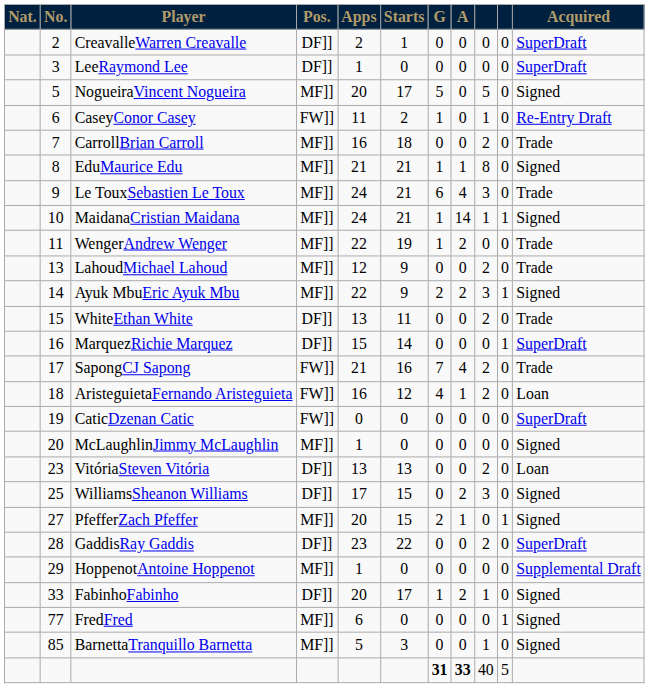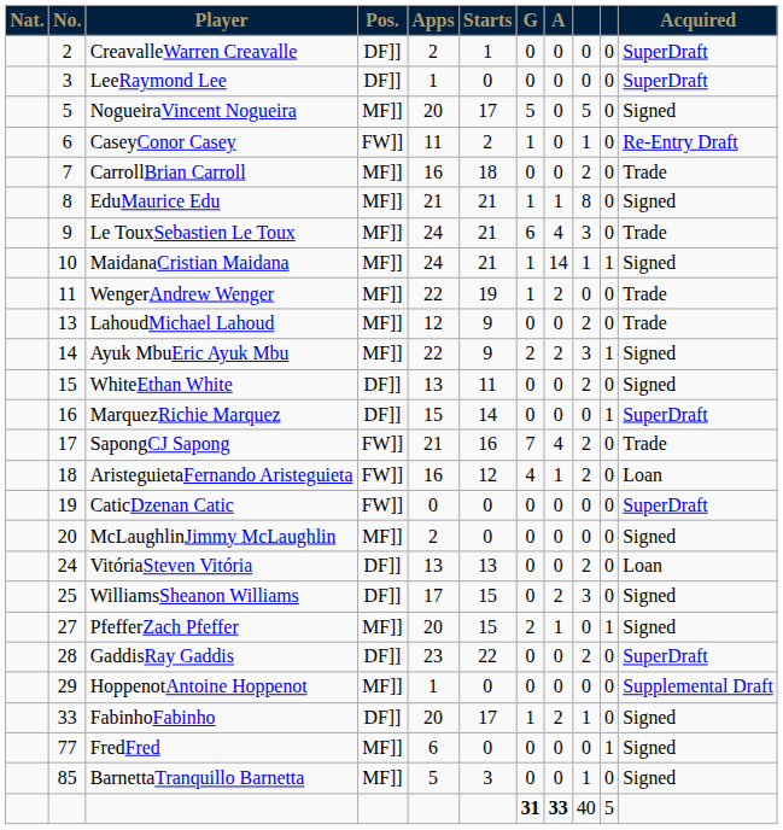 <table | class="wikitable sortable">
 <tr>
 <th style="background:#002040; color:#B19B69; text-align:center;">Nat.</th>
 <th style="background:#002040; color:#B19B69; text-align:center;">No.</th>
 <th style="background:#002040; color:#B19B69; text-align:center;">Player</th>
 <th style="background:#002040; color:#B19B69; text-align:center;">Pos.</th>
 <th style="background:#002040; color:#B19B69; text-align:center;">Apps</th>
 <th style="background:#002040; color:#B19B69; text-align:center;">Starts</th>
 <th style="background:#002040; color:#B19B69; text-align:center;">G</th>
 <th style="background:#002040; color:#B19B69; text-align:center;">A</th>
 <th style="background:#002040; color:#B19B69; text-align:center;"></th>
 <th style="background:#002040; color:#B19B69; text-align:center;"></th>
 <th style="background:#002040; color:#B19B69; text-align:center;">Acquired</th>
 </tr>
 <tr align=center>
 <td></td>
 <td>2</td>
 <td align=left><span>Creavalle</span><a href='#'>Warren Creavalle</a></td>
 <td [[>DF]]</td>
 <td>2</td>
 <td>1</td>
 <td>0</td>
 <td>0</td>
 <td>0</td>
 <td>0</td>
 <td align=left><a href='#'>SuperDraft</a></td>
 </tr>
 <tr align=center>
 <td></td>
 <td>3</td>
 <td align=left><span>Lee</span><a href='#'>Raymond Lee</a></td>
 <td [[>DF]]</td>
 <td>1</td>
 <td>0</td>
 <td>0</td>
 <td>0</td>
 <td>0</td>
 <td>0</td>
 <td align=left><a href='#'>SuperDraft</a></td>
 </tr>
 <tr align=center>
 <td></td>
 <td>5</td>
 <td align=left><span>Nogueira</span><a href='#'>Vincent Nogueira</a></td>
 <td [[>MF]]</td>
 <td>20</td>
 <td>17</td>
 <td>5</td>
 <td>0</td>
 <td>5</td>
 <td>0</td>
 <td align=left>Signed</td>
 </tr>
 <tr align=center>
 <td></td>
 <td>6</td>
 <td align=left><span>Casey</span><a href='#'>Conor Casey</a></td>
 <td [[>FW]]</td>
 <td>11</td>
 <td>2</td>
 <td>1</td>
 <td>0</td>
 <td>1</td>
 <td>0</td>
 <td align=left><a href='#'>Re-Entry Draft</a></td>
 </tr>
 <tr align=center>
 <td></td>
 <td>7</td>
 <td align=left><span>Carroll</span><a href='#'>Brian Carroll</a></td>
 <td [[>MF]]</td>
 <td>16</td>
 <td>18</td>
 <td>0</td>
 <td>0</td>
 <td>2</td>
 <td>0</td>
 <td align=left>Trade</td>
 </tr>
 <tr align=center>
 <td></td>
 <td>8</td>
 <td align=left><span>Edu</span><a href='#'>Maurice Edu</a></td>
 <td [[>MF]]</td>
 <td>21</td>
 <td>21</td>
 <td>1</td>
 <td>1</td>
 <td>8</td>
 <td>0</td>
 <td align=left>Signed</td>
 </tr>
 <tr align=center>
 <td></td>
 <td>9</td>
 <td align=left><span>Le Toux</span><a href='#'>Sebastien Le Toux</a></td>
 <td [[>MF]]</td>
 <td>24</td>
 <td>21</td>
 <td>6</td>
 <td>4</td>
 <td>3</td>
 <td>0</td>
 <td align=left>Trade</td>
 </tr>
 <tr align=center>
 <td></td>
 <td>10</td>
 <td align=left><span>Maidana</span><a href='#'>Cristian Maidana</a></td>
 <td [[>MF]]</td>
 <td>24</td>
 <td>21</td>
 <td>1</td>
 <td>14</td>
 <td>1</td>
 <td>1</td>
 <td align=left>Signed</td>
 </tr>
 <tr align=center>
 <td></td>
 <td>11</td>
 <td align=left><span>Wenger</span><a href='#'>Andrew Wenger</a></td>
 <td [[>MF]]</td>
 <td>22</td>
 <td>19</td>
 <td>1</td>
 <td>2</td>
 <td>0</td>
 <td>0</td>
 <td align=left>Trade</td>
 </tr>
 <tr align=center>
 <td></td>
 <td>13</td>
 <td align=left><span>Lahoud</span><a href='#'>Michael Lahoud</a></td>
 <td [[>MF]]</td>
 <td>12</td>
 <td>9</td>
 <td>0</td>
 <td>0</td>
 <td>2</td>
 <td>0</td>
 <td align=left>Trade</td>
 </tr>
 <tr align=center>
 <td></td>
 <td>14</td>
 <td align=left><span>Ayuk Mbu</span><a href='#'>Eric Ayuk Mbu</a></td>
 <td [[>MF]]</td>
 <td>22</td>
 <td>9</td>
 <td>2</td>
 <td>2</td>
 <td>3</td>
 <td>1</td>
 <td align=left>Signed</td>
 </tr>
 <tr align=center>
 <td></td>
 <td>15</td>
 <td align=left><span>White</span><a href='#'>Ethan White</a></td>
 <td [[>DF]]</td>
 <td>13</td>
 <td>11</td>
 <td>0</td>
 <td>0</td>
 <td>2</td>
 <td>0</td>
-<td align=left>Trade</td>
+<td align=left>Signed</td>
 </tr>
 <tr align=center>
 <td></td>
 <td>16</td>
 <td align=left><span>Marquez</span><a href='#'>Richie Marquez</a></td>
 <td [[>DF]]</td>
 <td>15</td>
 <td>14</td>
 <td>0</td>
 <td>0</td>
 <td>0</td>
 <td>1</td>
 <td align=left><a href='#'>SuperDraft</a></td>
 </tr>
 <tr align=center>
 <td></td>
 <td>17</td>
 <td align=left><span>Sapong</span><a href='#'>CJ Sapong</a></td>
 <td [[>FW]]</td>
 <td>21</td>
 <td>16</td>
 <td>7</td>
 <td>4</td>
 <td>2</td>
 <td>0</td>
 <td align=left>Trade</td>
 </tr>
 <tr align=center>
 <td></td>
 <td>18</td>
 <td align=left><span>Aristeguieta</span><a href='#'>Fernando Aristeguieta</a></td>
 <td [[>FW]]</td>
 <td>16</td>
 <td>12</td>
 <td>4</td>
 <td>1</td>
 <td>2</td>
 <td>0</td>
 <td align=left>Loan</td>
 </tr>
 <tr align=center>
 <td></td>
 <td>19</td>
 <td align=left><span>Catic</span><a href='#'>Dzenan Catic</a></td>
 <td [[>FW]]</td>
 <td>0</td>
 <td>0</td>
 <td>0</td>
 <td>0</td>
 <td>0</td>
 <td>0</td>
 <td align=left><a href='#'>SuperDraft</a></td>
 </tr>
 <tr align=center>
 <td></td>
 <td>20</td>
 <td align=left><span>McLaughlin</span><a href='#'>Jimmy McLaughlin</a></td>
 <td [[>MF]]</td>
-<td>1</td>
+<td>2</td>
 <td>0</td>
 <td>0</td>
 <td>0</td>
 <td>0</td>
 <td>0</td>
 <td align=left>Signed</td>
 </tr>
 <tr align=center>
 <td></td>
-<td>23</td>
+<td>24</td>
 <td align=left><span>Vitória</span><a href='#'>Steven Vitória</a></td>
 <td [[>DF]]</td>
 <td>13</td>
 <td>13</td>
 <td>0</td>
 <td>0</td>
 <td>2</td>
 <td>0</td>
 <td align=left>Loan</td>
 </tr>
 <tr align=center>
 <td></td>
 <td>25</td>
 <td align=left><span>Williams</span><a href='#'>Sheanon Williams</a></td>
 <td [[>DF]]</td>
 <td>17</td>
 <td>15</td>
 <td>0</td>
 <td>2</td>
 <td>3</td>
 <td>0</td>
 <td align=left>Signed</td>
 </tr>
 <tr align=center>
 <td></td>
 <td>27</td>
 <td align=left><span>Pfeffer</span><a href='#'>Zach Pfeffer</a></td>
 <td [[>MF]]</td>
 <td>20</td>
 <td>15</td>
 <td>2</td>
 <td>1</td>
 <td>0</td>
 <td>1</td>
 <td align=left>Signed</td>
 </tr>
 <tr align=center>
 <td></td>
 <td>28</td>
 <td align=left><span>Gaddis</span><a href='#'>Ray Gaddis</a></td>
 <td [[>DF]]</td>
 <td>23</td>
 <td>22</td>
 <td>0</td>
 <td>0</td>
 <td>2</td>
 <td>0</td>
 <td align=left><a href='#'>SuperDraft</a></td>
 </tr>
 <tr align=center>
 <td></td>
 <td>29</td>
 <td align=left><span>Hoppenot</span><a href='#'>Antoine Hoppenot</a></td>
 <td [[>MF]]</td>
 <td>1</td>
 <td>0</td>
 <td>0</td>
 <td>0</td>
 <td>0</td>
 <td>0</td>
 <td align=left><a href='#'>Supplemental Draft</a></td>
 </tr>
 <tr align=center>
 <td></td>
 <td>33</td>
 <td align=left><span>Fabinho</span><a href='#'>Fabinho</a></td>
 <td [[>DF]]</td>
 <td>20</td>
 <td>17</td>
 <td>1</td>
 <td>2</td>
 <td>1</td>
 <td>0</td>
 <td align=left>Signed</td>
 </tr>
 <tr align=center>
 <td></td>
 <td>77</td>
 <td align=left><span>Fred</span><a href='#'>Fred</a></td>
 <td [[>MF]]</td>
 <td>6</td>
 <td>0</td>
 <td>0</td>
 <td>0</td>
 <td>0</td>
 <td>1</td>
 <td align=left>Signed</td>
 </tr>
 <tr align=center>
 <td></td>
 <td>85</td>
 <td align=left><span>Barnetta</span><a href='#'>Tranquillo Barnetta</a></td>
 <td [[>MF]]</td>
 <td>5</td>
 <td>3</td>
 <td>0</td>
 <td>0</td>
 <td>1</td>
 <td>0</td>
 <td align=left>Signed</td>
 </tr>
 <tr style="text-align:center;" class="sortbottom">
 <td></td>
 <td></td>
 <td></td>
 <td></td>
 <td></td>
 <td></td>
 <td><strong>31</strong></td>
 <td><strong>33</strong></td>
 <td>40</td>
 <td>5</td>
 </tr>
 </table>
